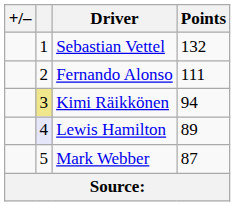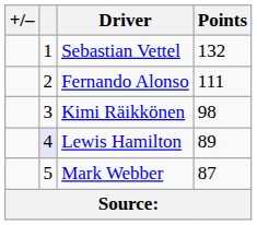 <table class="wikitable" style="font-size: 85%;">
 <tr>
 <th scope-"col">+/–</th>
 <th scope="col"></th>
 <th scope="col">Driver</th>
 <th scope="col">Points</th>
 </tr>
 <tr>
 <td align="left"></td>
 <td align="center">1</td>
 <td> <a href='#'>Sebastian Vettel</a></td>
 <td>132</td>
 </tr>
 <tr>
 <td align="left"></td>
 <td align="center">2</td>
 <td> <a href='#'>Fernando Alonso</a></td>
 <td>111</td>
 </tr>
 <tr>
 <td align="left"></td>
-<td align="center" style="background: khaki;">3</td>
+<td align="center">3</td>
 <td> <a href='#'>Kimi Räikkönen</a></td>
-<td>94</td>
+<td>98</td>
 </tr>
 <tr>
 <td align="left"></td>
 <td align="center" style="background: lavender;">4</td>
 <td> <a href='#'>Lewis Hamilton</a></td>
 <td>89</td>
 </tr>
 <tr>
 <td align="left"></td>
 <td align="center">5</td>
 <td> <a href='#'>Mark Webber</a></td>
 <td>87</td>
 </tr>
 <tr>
 <th colspan=4>Source:</th>
 </tr>
 </table>
